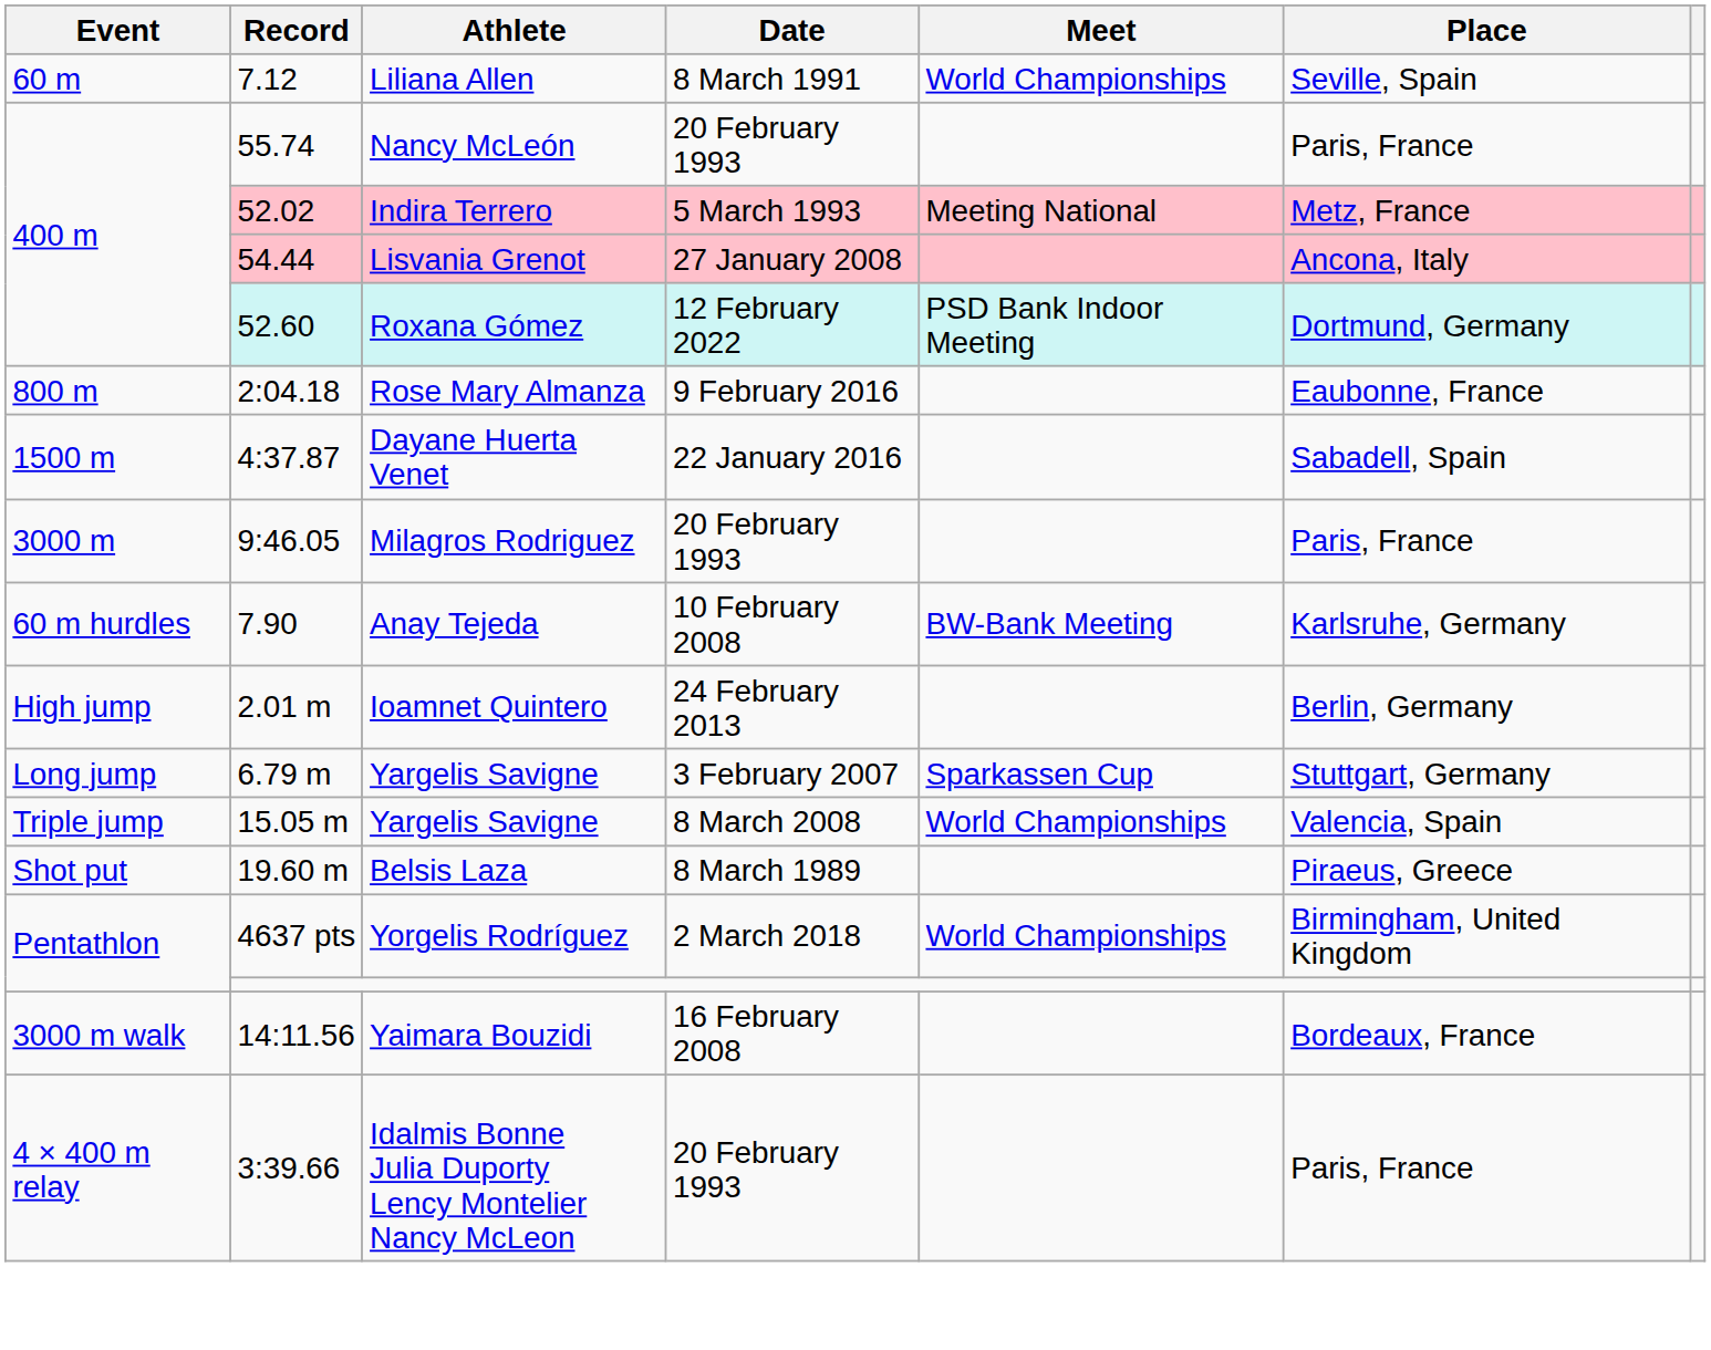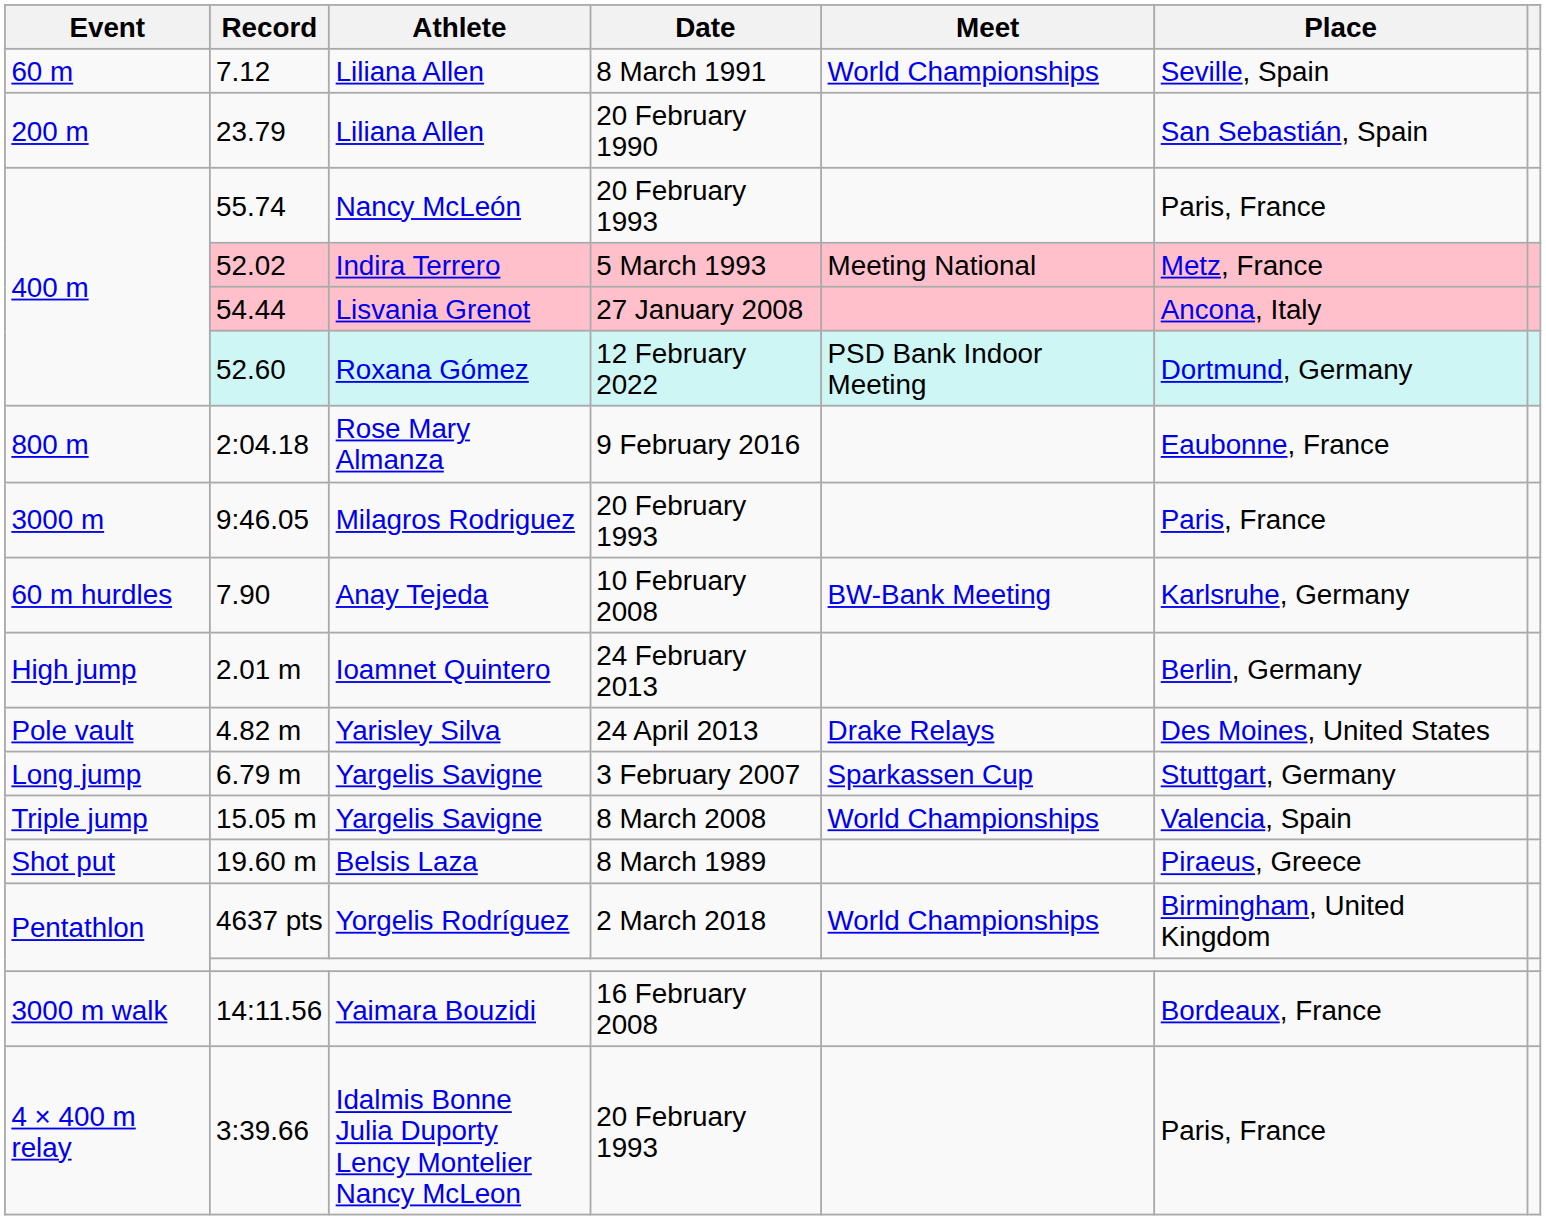 <table class="wikitable" style="font-size:95%; width: 95%;">
 <tr>
 <th>Event</th>
 <th>Record</th>
 <th>Athlete</th>
 <th>Date</th>
 <th>Meet</th>
 <th>Place</th>
 <th></th>
 </tr>
 <tr>
 <td><a href='#'>60 m</a></td>
 <td>7.12</td>
 <td><a href='#'>Liliana Allen</a></td>
 <td>8 March 1991</td>
 <td><a href='#'>World Championships</a></td>
 <td><a href='#'>Seville</a>, Spain</td>
+<td></td>
+</tr>
+<tr>
+<td><a href='#'>200 m</a></td>
+<td>23.79</td>
+<td><a href='#'>Liliana Allen</a></td>
+<td>20 February 1990</td>
+<td></td>
+<td><a href='#'>San Sebastián</a>, Spain</td>
 <td></td>
 </tr>
 <tr>
 <td rowspan=4><a href='#'>400 m</a></td>
 <td>55.74</td>
 <td><a href='#'>Nancy McLeón</a></td>
 <td>20 February 1993</td>
 <td></td>
 <td>Paris, France</td>
 <td></td>
 </tr>
 <tr style="background:pink">
 <td>52.02</td>
 <td><a href='#'>Indira Terrero</a></td>
 <td>5 March 1993</td>
 <td>Meeting National</td>
 <td><a href='#'>Metz</a>, France</td>
 <td></td>
 </tr>
 <tr style="background:pink">
 <td>54.44</td>
 <td><a href='#'>Lisvania Grenot</a></td>
 <td>27 January 2008</td>
 <td></td>
 <td><a href='#'>Ancona</a>, Italy</td>
 <td></td>
 </tr>
 <tr style="background:#CEF6F5;">
 <td>52.60</td>
 <td><a href='#'>Roxana Gómez</a></td>
 <td>12 February 2022</td>
 <td>PSD Bank Indoor Meeting</td>
 <td><a href='#'>Dortmund</a>, Germany</td>
 <td></td>
 </tr>
 <tr>
 <td><a href='#'>800 m</a></td>
 <td>2:04.18</td>
 <td><a href='#'>Rose Mary Almanza</a></td>
 <td>9 February 2016</td>
 <td></td>
 <td><a href='#'>Eaubonne</a>, France</td>
 <td></td>
 </tr>
 <tr>
-<td><a href='#'>1500 m</a></td>
-<td>4:37.87</td>
-<td><a href='#'>Dayane Huerta Venet</a></td>
-<td>22 January 2016</td>
-<td></td>
-<td><a href='#'>Sabadell</a>, Spain</td>
-<td></td>
-</tr>
-<tr>
 <td><a href='#'>3000 m</a></td>
 <td>9:46.05</td>
 <td><a href='#'>Milagros Rodriguez</a></td>
 <td>20 February 1993</td>
 <td></td>
 <td><a href='#'>Paris</a>, France</td>
 <td></td>
 </tr>
 <tr>
 <td><a href='#'>60 m hurdles</a></td>
 <td>7.90</td>
 <td><a href='#'>Anay Tejeda</a></td>
 <td>10 February 2008</td>
 <td><a href='#'>BW-Bank Meeting</a></td>
 <td><a href='#'>Karlsruhe</a>, Germany</td>
 <td></td>
 </tr>
 <tr>
 <td><a href='#'>High jump</a></td>
 <td>2.01 m</td>
 <td><a href='#'>Ioamnet Quintero</a></td>
 <td>24 February 2013</td>
 <td></td>
 <td><a href='#'>Berlin</a>, Germany</td>
+<td></td>
+</tr>
+<tr>
+<td><a href='#'>Pole vault</a></td>
+<td>4.82 m</td>
+<td><a href='#'>Yarisley Silva</a></td>
+<td>24 April 2013</td>
+<td><a href='#'>Drake Relays</a></td>
+<td><a href='#'>Des Moines</a>, United States</td>
 <td></td>
 </tr>
 <tr>
 <td><a href='#'>Long jump</a></td>
 <td>6.79 m</td>
 <td><a href='#'>Yargelis Savigne</a></td>
 <td>3 February 2007</td>
 <td><a href='#'>Sparkassen Cup</a></td>
 <td><a href='#'>Stuttgart</a>, Germany</td>
 <td></td>
 </tr>
 <tr>
 <td><a href='#'>Triple jump</a></td>
 <td>15.05 m</td>
 <td><a href='#'>Yargelis Savigne</a></td>
 <td>8 March 2008</td>
 <td><a href='#'>World Championships</a></td>
 <td><a href='#'>Valencia</a>, Spain</td>
 <td></td>
 </tr>
 <tr>
 <td><a href='#'>Shot put</a></td>
 <td>19.60 m</td>
 <td><a href='#'>Belsis Laza</a></td>
 <td>8 March 1989</td>
 <td></td>
 <td><a href='#'>Piraeus</a>, Greece</td>
 <td></td>
 </tr>
 <tr>
 <td rowspan=2><a href='#'>Pentathlon</a></td>
 <td>4637 pts</td>
 <td><a href='#'>Yorgelis Rodríguez</a></td>
 <td>2 March 2018</td>
 <td><a href='#'>World Championships</a></td>
 <td><a href='#'>Birmingham</a>, United Kingdom</td>
 <td></td>
 </tr>
 <tr>
 <td colspan=5></td>
 <td></td>
 </tr>
 <tr>
 <td><a href='#'>3000 m walk</a></td>
 <td>14:11.56</td>
 <td><a href='#'>Yaimara Bouzidi</a></td>
 <td>16 February 2008</td>
 <td></td>
 <td><a href='#'>Bordeaux</a>, France</td>
 <td></td>
 </tr>
 <tr>
 <td><a href='#'>4 × 400 m relay</a></td>
 <td>3:39.66</td>
 <td><br><a href='#'>Idalmis Bonne</a><br><a href='#'>Julia Duporty</a><br><a href='#'>Lency Montelier</a><br><a href='#'>Nancy McLeon</a></td>
 <td>20 February 1993</td>
 <td></td>
 <td>Paris, France</td>
 <td></td>
 </tr>
 </table>
